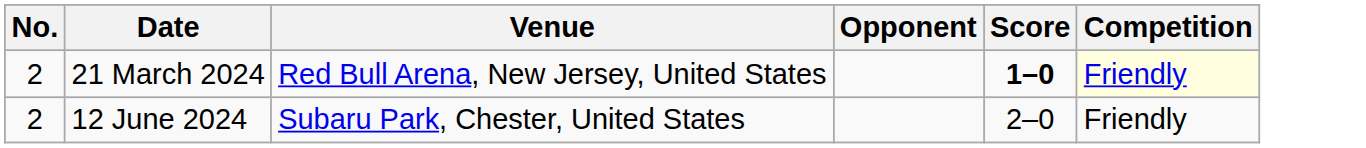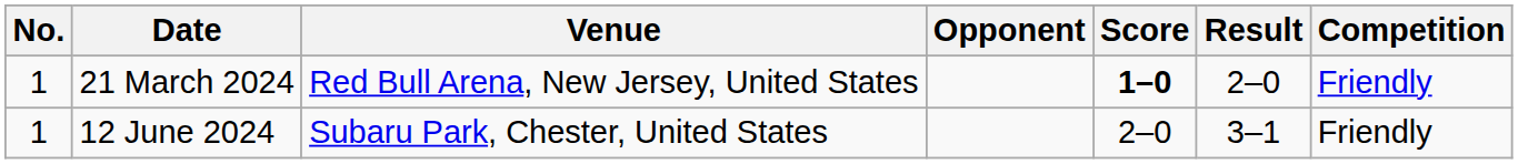 <table class="wikitable sortable">
 <tr>
 <th>No.</th>
 <th>Date</th>
 <th>Venue</th>
 <th>Opponent</th>
 <th>Score</th>
+<th>Result</th>
 <th>Competition</th>
 </tr>
 <tr>
-<td align=center>2</td>
+<td align=center>1</td>
 <td>21 March 2024</td>
 <td><a href='#'>Red Bull Arena</a>, New Jersey, United States</td>
 <td></td>
 <td align=center><strong>1–0</strong></td>
-<td style="background: lightyellow;"><a href='#'>Friendly</a></td>
+<td align=center>2–0</td>
+<td><a href='#'>Friendly</a></td>
 </tr>
 <tr>
-<td align=center>2</td>
+<td align=center>1</td>
 <td>12 June 2024</td>
 <td><a href='#'>Subaru Park</a>, Chester, United States</td>
 <td></td>
 <td align=center>2–0</td>
+<td align=center>3–1</td>
 <td>Friendly</td>
 </tr>
 </table>
